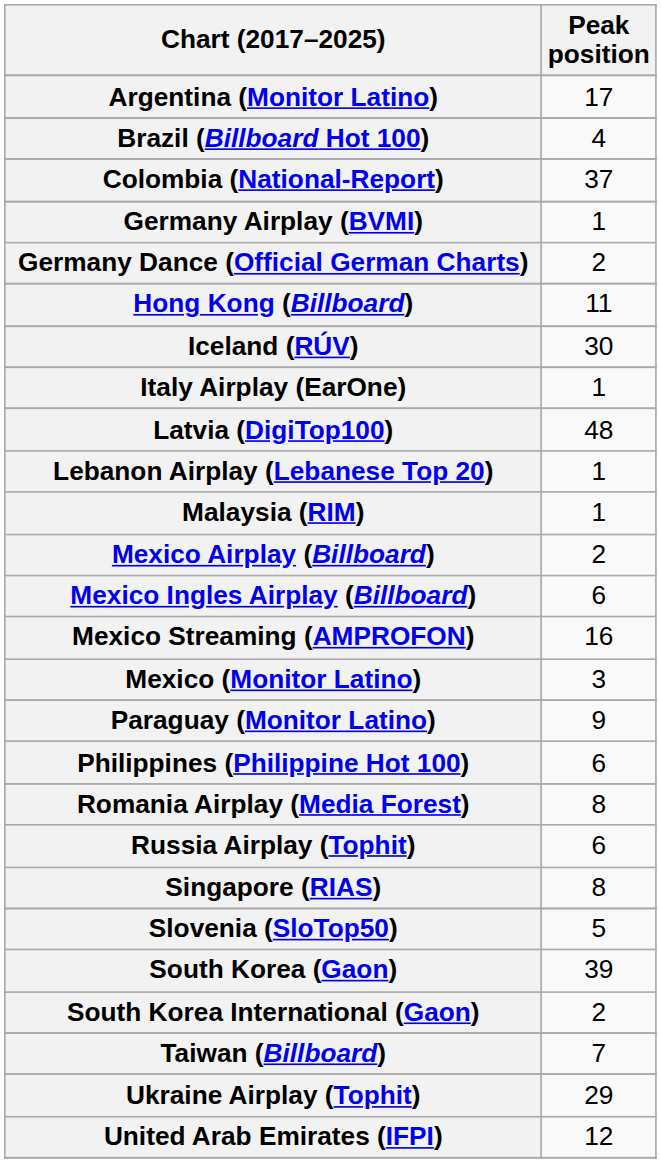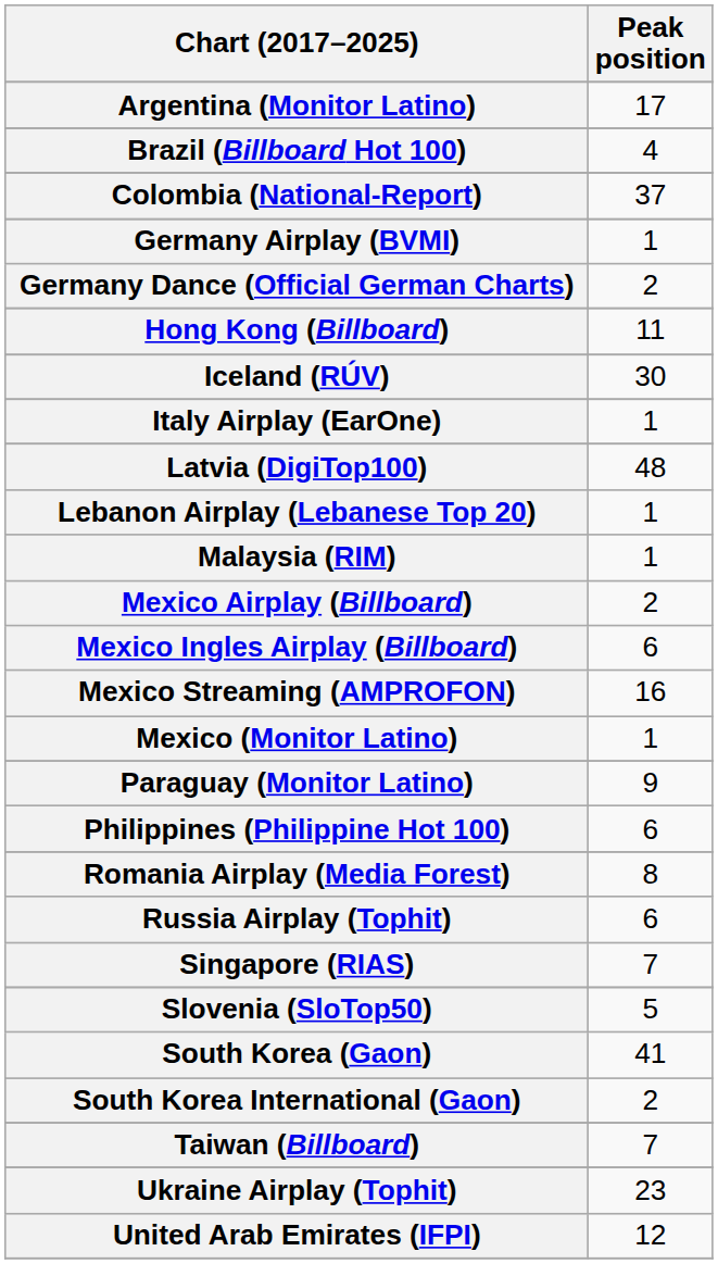 <table class="wikitable sortable plainrowheaders" style="text-align:center">
 <tr>
 <th scope="col" style="width:20em;">Chart (2017–2025)</th>
 <th scope="col">Peak<br>position</th>
 </tr>
 <tr>
 </tr>
 <tr>
 <th scope="row">Argentina (<a href='#'>Monitor Latino</a>)</th>
 <td>17</td>
 </tr>
 <tr>
 </tr>
 <tr>
 </tr>
 <tr>
 </tr>
 <tr>
 </tr>
 <tr>
 <th scope="row">Brazil (<a href='#'><em>Billboard</em> Hot 100</a>)</th>
 <td>4</td>
 </tr>
 <tr>
 </tr>
 <tr>
 <th scope="row">Colombia (<a href='#'>National-Report</a>)</th>
 <td>37</td>
 </tr>
 <tr>
 </tr>
 <tr>
 </tr>
 <tr>
 </tr>
 <tr>
 </tr>
 <tr>
 </tr>
 <tr>
 </tr>
 <tr>
 <th scope="row">Germany Airplay (<a href='#'>BVMI</a>)</th>
 <td>1</td>
 </tr>
 <tr>
 <th scope="row">Germany Dance (<a href='#'>Official German Charts</a>)</th>
 <td>2</td>
 </tr>
 <tr>
 </tr>
 <tr>
 <th scope="row"><a href='#'>Hong Kong</a> (<em><a href='#'>Billboard</a></em>)</th>
 <td>11</td>
 </tr>
 <tr>
 </tr>
 <tr>
 </tr>
 <tr>
 </tr>
 <tr>
 <th scope="row">Iceland (<a href='#'>RÚV</a>)</th>
 <td>30</td>
 </tr>
 <tr>
 </tr>
 <tr>
 </tr>
 <tr>
 <th scope="row">Italy Airplay (EarOne)</th>
 <td>1</td>
 </tr>
 <tr>
 </tr>
 <tr>
 <th scope="row">Latvia (<a href='#'>DigiTop100</a>)</th>
 <td>48</td>
 </tr>
 <tr>
 <th scope="row">Lebanon Airplay (<a href='#'>Lebanese Top 20</a>)</th>
 <td>1</td>
 </tr>
 <tr>
 <th scope="row">Malaysia (<a href='#'>RIM</a>)</th>
 <td>1</td>
 </tr>
 <tr>
 <th scope="row"><a href='#'>Mexico Airplay</a> (<em><a href='#'>Billboard</a></em>)</th>
 <td>2</td>
 </tr>
 <tr>
 <th scope="row"><a href='#'>Mexico Ingles Airplay</a> (<em><a href='#'>Billboard</a></em>)</th>
 <td>6</td>
 </tr>
 <tr>
 <th scope="row">Mexico Streaming (<a href='#'>AMPROFON</a>)</th>
 <td>16</td>
 </tr>
 <tr>
 <th scope="row">Mexico (<a href='#'>Monitor Latino</a>)</th>
-<td>3</td>
+<td>1</td>
 </tr>
 <tr>
 </tr>
 <tr>
 </tr>
 <tr>
 </tr>
 <tr>
 </tr>
 <tr>
 <th scope="row">Paraguay (<a href='#'>Monitor Latino</a>)</th>
 <td>9</td>
 </tr>
 <tr>
 <th scope="row">Philippines (<a href='#'>Philippine Hot 100</a>)</th>
 <td>6</td>
 </tr>
 <tr>
 </tr>
 <tr>
 </tr>
 <tr>
 <th scope="row">Romania Airplay (<a href='#'>Media Forest</a>)</th>
 <td>8</td>
 </tr>
 <tr>
 <th scope="row">Russia Airplay (<a href='#'>Tophit</a>)</th>
 <td>6</td>
 </tr>
 <tr>
 <th scope="row">Singapore (<a href='#'>RIAS</a>)</th>
-<td>8</td>
+<td>7</td>
 </tr>
 <tr>
 </tr>
 <tr>
 </tr>
 <tr>
 <th scope="row">Slovenia (<a href='#'>SloTop50</a>)</th>
 <td>5</td>
 </tr>
 <tr>
 <th scope="row">South Korea (<a href='#'>Gaon</a>)</th>
-<td>39</td>
+<td>41</td>
 </tr>
 <tr>
 <th scope="row">South Korea International (<a href='#'>Gaon</a>)</th>
 <td>2</td>
 </tr>
 <tr>
 </tr>
 <tr>
 </tr>
 <tr>
 </tr>
 <tr>
 <th scope="row">Taiwan (<em><a href='#'>Billboard</a></em>)</th>
 <td>7</td>
 </tr>
 <tr>
 </tr>
 <tr>
 </tr>
 <tr>
 <th scope="row">Ukraine Airplay (<a href='#'>Tophit</a>)</th>
-<td>29</td>
+<td>23</td>
 </tr>
 <tr>
 <th scope="row">United Arab Emirates (<a href='#'>IFPI</a>)</th>
 <td>12</td>
 </tr>
 <tr>
 </tr>
 <tr>
 </tr>
 <tr>
 </tr>
 <tr>
 </tr>
 <tr>
 </tr>
 <tr>
 </tr>
 <tr>
 </tr>
 <tr>
 </tr>
 </table>
